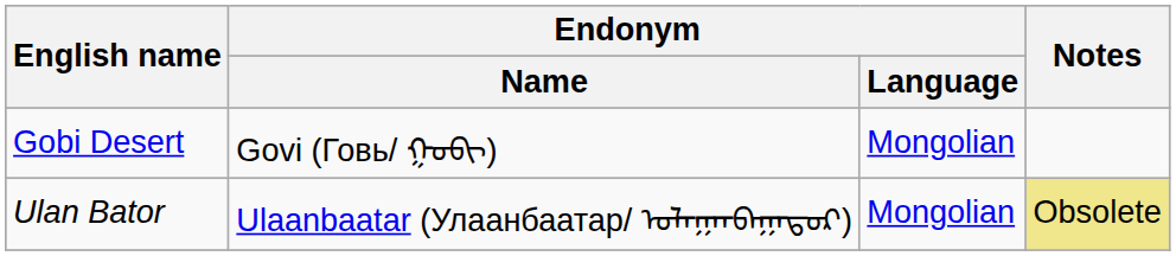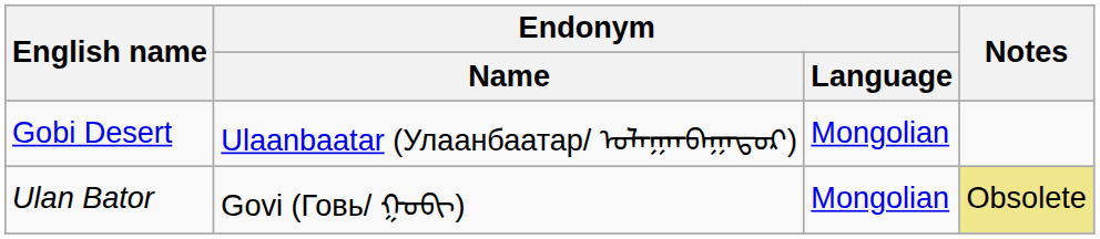 <table class="wikitable sortable mw-collapsible">
 <tr>
 <th rowspan="2">English name</th>
 <th colspan="2">Endonym</th>
 <th rowspan="2">Notes</th>
 </tr>
 <tr>
 <th>Name</th>
 <th>Language</th>
 </tr>
 <tr>
 <td><a href='#'>Gobi Desert</a></td>
-<td>Govi (Говь/ ᠭᠣᠪᠢ)</td>
+<td><a href='#'>Ulaanbaatar</a> (Улаанбаатар/ ᠤᠯᠠᠭᠠᠨᠪᠠᠭᠠᠲᠤᠷ)</td>
 <td><a href='#'>Mongolian</a></td>
 <td></td>
 </tr>
 <tr>
 <td><em>Ulan Bator</em></td>
-<td><a href='#'>Ulaanbaatar</a> (Улаанбаатар/ ᠤᠯᠠᠭᠠᠨᠪᠠᠭᠠᠲᠤᠷ)</td>
+<td>Govi (Говь/ ᠭᠣᠪᠢ)</td>
 <td><a href='#'>Mongolian</a></td>
 <td style="background: khaki;">Obsolete</td>
 </tr>
 </table>
